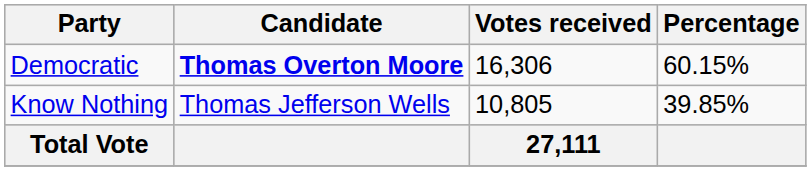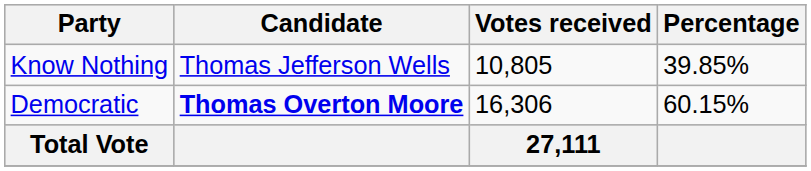 <table class="wikitable">
 <tr>
 <th>Party</th>
 <th>Candidate</th>
 <th>Votes received</th>
 <th>Percentage</th>
 </tr>
 <tr>
+<td><a href='#'>Know Nothing</a></td>
+<td><a href='#'>Thomas Jefferson Wells</a></td>
+<td>10,805</td>
+<td>39.85%</td>
+</tr>
+<tr>
 <td><a href='#'>Democratic</a></td>
 <td><strong><a href='#'>Thomas Overton Moore</a></strong></td>
 <td>16,306</td>
 <td>60.15%</td>
-</tr>
-<tr>
-<td><a href='#'>Know Nothing</a></td>
-<td><a href='#'>Thomas Jefferson Wells</a></td>
-<td>10,805</td>
-<td>39.85%</td>
 </tr>
 <tr>
 <th>Total Vote</th>
 <th></th>
 <th>27,111</th>
 <th></th>
 </tr>
 <tr>
 </tr>
 </table>
